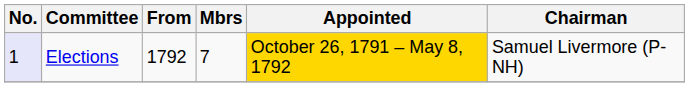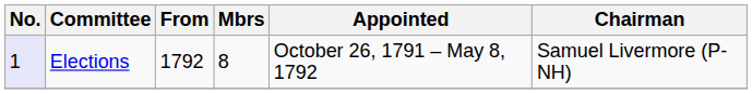 <table class="wikitable">
 <tr valign=bottom>
 <th>No.</th>
 <th>Committee</th>
 <th>From</th>
 <th>Mbrs</th>
 <th>Appointed</th>
 <th>Chairman</th>
 </tr>
 <tr>
 <td style="background: lavender;">1</td>
 <td><a href='#'>Elections</a></td>
 <td>1792</td>
-<td>7</td>
-<td style="background: gold;">October 26, 1791 – May 8, 1792</td>
+<td>8</td>
+<td>October 26, 1791 – May 8, 1792</td>
 <td>Samuel Livermore (P-NH)</td>
 </tr>
 <tr>
 </tr>
 </table>
